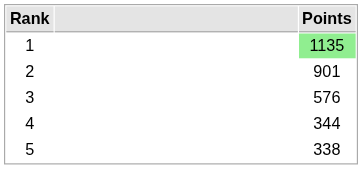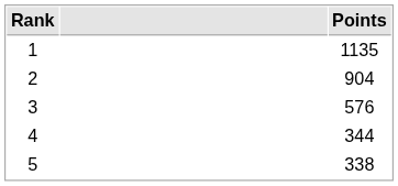 <table cellspacing="1" cellpadding="3" style="border:1px solid #aaa; font-size:86%;">
 <tr style="background:#e4e4e4;">
 <th style="border-bottom:1px solid #aaa; width:10px;">Rank</th>
 <th style="border-bottom:1px solid #aaa; width:200px;"></th>
 <th style="border-bottom:1px solid #aaa; width:20px;">Points</th>
 </tr>
 <tr>
 <td align=center>1</td>
 <td></td>
-<td align=center style="background: lightgreen;">1135</td>
+<td align=center>1135</td>
 </tr>
 <tr>
 <td align=center>2</td>
 <td></td>
-<td align=center>901</td>
+<td align=center>904</td>
 </tr>
 <tr>
 <td align=center>3</td>
 <td></td>
 <td align=center>576</td>
 </tr>
 <tr>
 <td align=center>4</td>
 <td></td>
 <td align=center>344</td>
 </tr>
 <tr>
 <td align=center>5</td>
 <td></td>
 <td align=center>338</td>
 </tr>
 </table>
